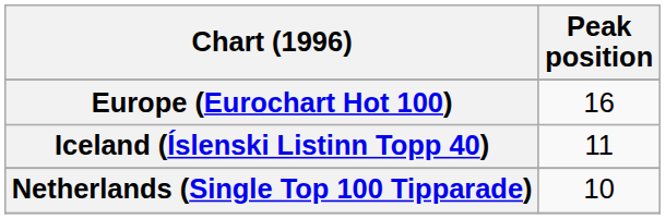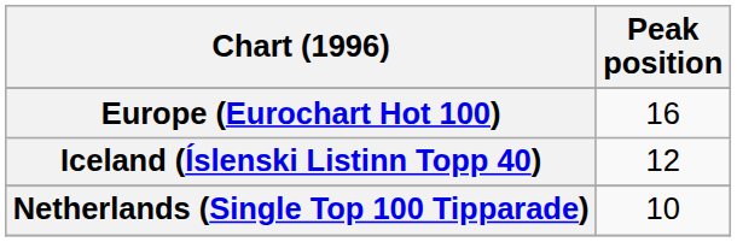 <table class="wikitable sortable plainrowheaders" style="text-align:center">
 <tr>
 <th>Chart (1996)</th>
 <th>Peak<br>position</th>
 </tr>
 <tr>
 </tr>
 <tr>
 <th scope="row">Europe (<a href='#'>Eurochart Hot 100</a>)</th>
 <td>16</td>
 </tr>
 <tr>
 <th scope="row">Iceland (<a href='#'>Íslenski Listinn Topp 40</a>)</th>
-<td>11</td>
+<td>12</td>
 </tr>
 <tr>
 </tr>
 <tr>
 <th scope="row">Netherlands (<a href='#'>Single Top 100 Tipparade</a>)</th>
 <td>10</td>
 </tr>
 <tr>
 </tr>
 <tr>
 </tr>
 <tr>
 </tr>
 </table>
